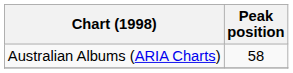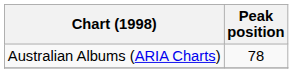 <table class="wikitable sortable">
 <tr>
 <th>Chart (1998)</th>
 <th>Peak<br>position</th>
 </tr>
 <tr>
 <td>Australian Albums (<a href='#'>ARIA Charts</a>)</td>
-<td align="center">58</td>
+<td align="center">78</td>
 </tr>
 <tr>
 </tr>
 <tr>
 </tr>
 <tr>
 </tr>
 <tr>
 </tr>
 <tr>
 </tr>
 <tr>
 </tr>
 <tr>
 </tr>
 <tr>
 </tr>
 </table>
